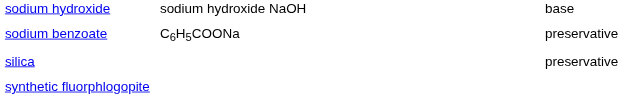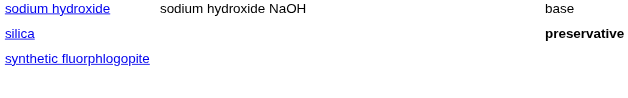 <table cellpadding="5">
 <tr valign="top">
 <td width="20%"><a href='#'>sodium hydroxide</a></td>
 <td width="50%">sodium hydroxide NaOH</td>
 <td width="30%">base</td>
 </tr>
 <tr valign="top">
-<td width="20%"><a href='#'>sodium benzoate</a></td>
-<td width="50%">C<sub>6</sub>H<sub>5</sub>COONa</td>
-<td width="30%">preservative</td>
-</tr>
-<tr valign="top">
 <td width="20%"><a href='#'>silica</a></td>
 <td width="50%"></td>
-<td width="30%">preservative</td>
+<td width="30%"><strong>preservative</strong></td>
 </tr>
 <tr valign="top">
 <td width="20%"><a href='#'>synthetic fluorphlogopite</a></td>
 <td width="50%"></td>
 <td width="30%"></td>
 </tr>
 </table>
